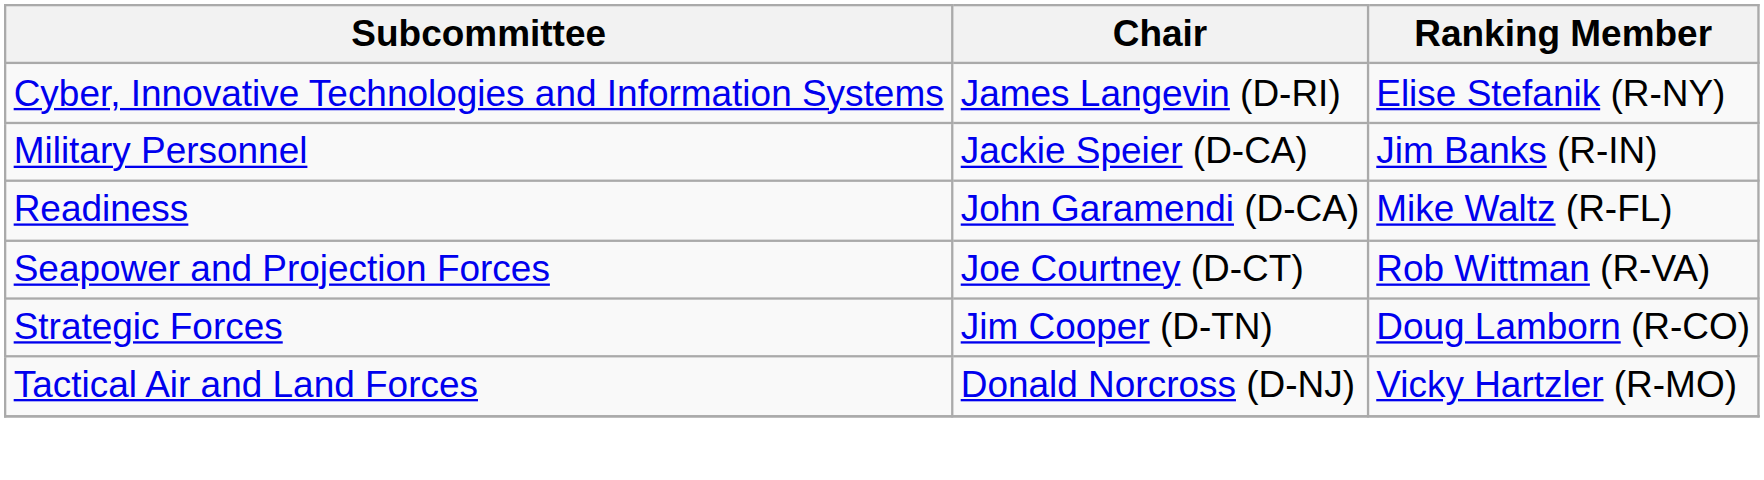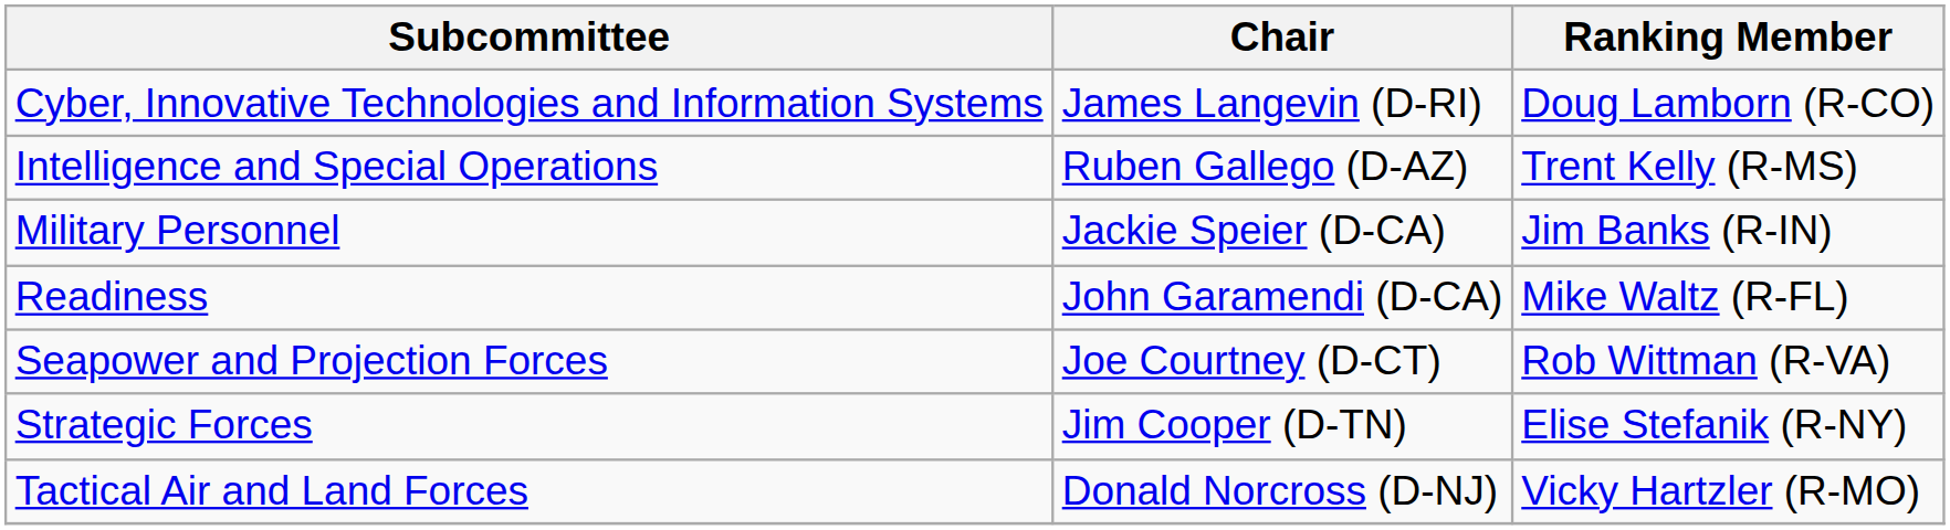 <table class="wikitable">
 <tr>
 <th>Subcommittee</th>
 <th>Chair</th>
 <th>Ranking Member</th>
 </tr>
 <tr>
 <td><a href='#'>Cyber, Innovative Technologies and Information Systems</a></td>
 <td><a href='#'>James Langevin</a> (D-RI)</td>
-<td><a href='#'>Elise Stefanik</a> (R-NY)</td>
+<td><a href='#'>Doug Lamborn</a> (R-CO)</td>
+</tr>
+<tr>
+<td><a href='#'>Intelligence and Special Operations</a></td>
+<td><a href='#'>Ruben Gallego</a> (D-AZ)</td>
+<td><a href='#'>Trent Kelly</a> (R-MS)</td>
 </tr>
 <tr>
 <td><a href='#'>Military Personnel</a></td>
 <td><a href='#'>Jackie Speier</a> (D-CA)</td>
 <td><a href='#'>Jim Banks</a> (R-IN)</td>
 </tr>
 <tr>
 <td><a href='#'>Readiness</a></td>
 <td><a href='#'>John Garamendi</a> (D-CA)</td>
 <td><a href='#'>Mike Waltz</a> (R-FL)</td>
 </tr>
 <tr>
 <td><a href='#'>Seapower and Projection Forces</a></td>
 <td><a href='#'>Joe Courtney</a> (D-CT)</td>
 <td><a href='#'>Rob Wittman</a> (R-VA)</td>
 </tr>
 <tr>
 <td><a href='#'>Strategic Forces</a></td>
 <td><a href='#'>Jim Cooper</a> (D-TN)</td>
-<td><a href='#'>Doug Lamborn</a> (R-CO)</td>
+<td><a href='#'>Elise Stefanik</a> (R-NY)</td>
 </tr>
 <tr>
 <td><a href='#'>Tactical Air and Land Forces</a></td>
 <td><a href='#'>Donald Norcross</a> (D-NJ)</td>
 <td><a href='#'>Vicky Hartzler</a> (R-MO)</td>
 </tr>
 <tr>
 </tr>
 </table>
